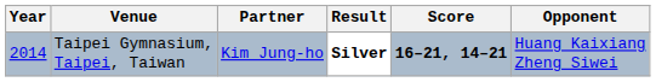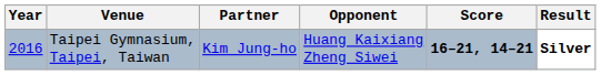 <table class="sortable wikitable" style="font-size: 90%;">
 <tr>
 <th>Year</th>
 <th>Venue</th>
 <th>Partner</th>
+<th>Opponent</th>
+<th>Score</th>
 <th>Result</th>
-<th>Score</th>
-<th>Opponent</th>
 </tr>
 <tr style="background:#AABBCC">
-<td align="center"><a href='#'>2014</a></td>
+<td align="center"><a href='#'>2016</a></td>
 <td align="left">Taipei Gymnasium,<br><a href='#'>Taipei</a>, Taiwan</td>
 <td align="left"> <a href='#'>Kim Jung-ho</a></td>
+<td align="left"> <a href='#'>Huang Kaixiang</a> <br>  <a href='#'>Zheng Siwei</a></td>
+<td align="left"><strong>16–21, 14–21</strong></td>
 <td style="text-align:left; background:white"> <strong>Silver</strong></td>
-<td align="left"><strong>16–21, 14–21</strong></td>
-<td align="left"> <a href='#'>Huang Kaixiang</a> <br>  <a href='#'>Zheng Siwei</a></td>
 </tr>
 </table>
